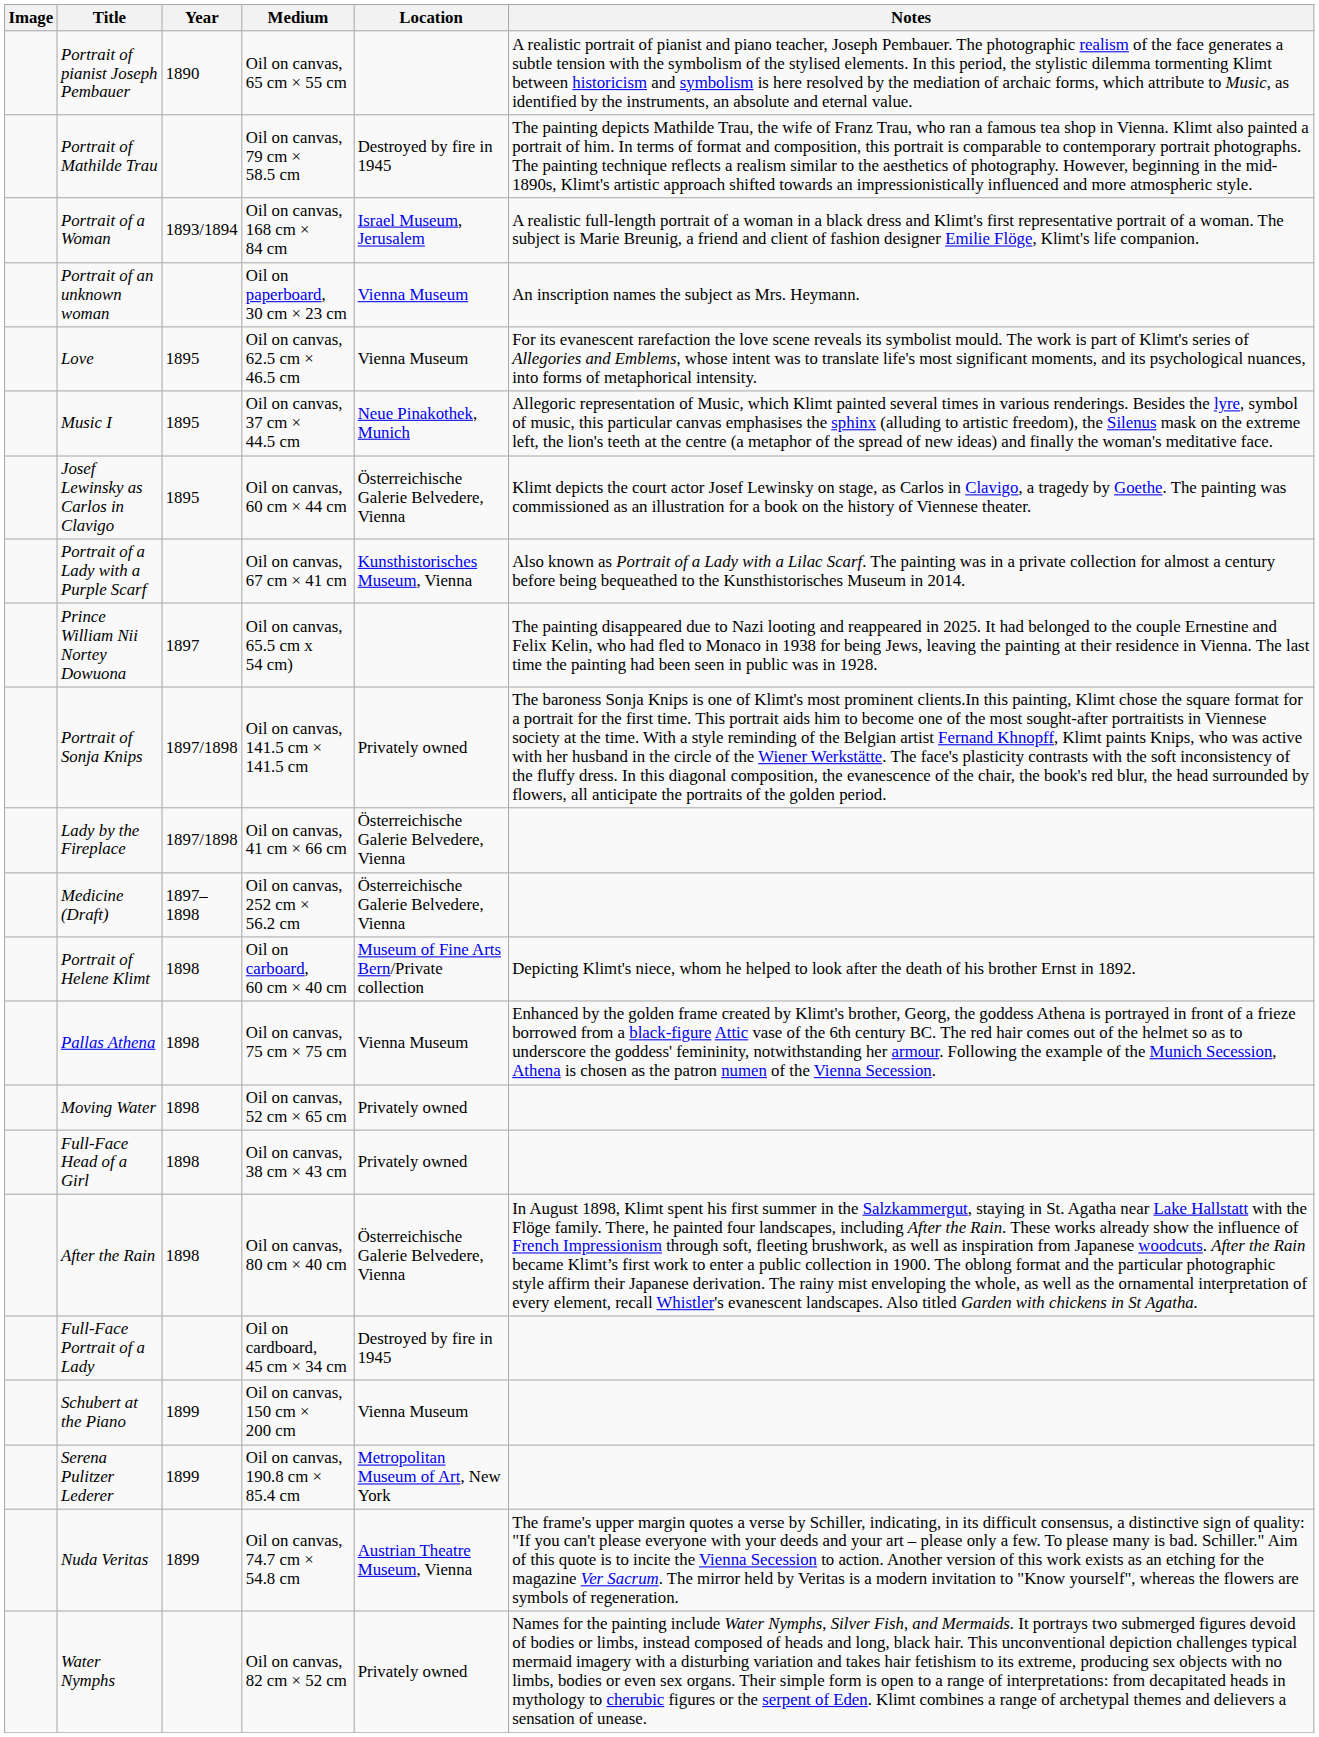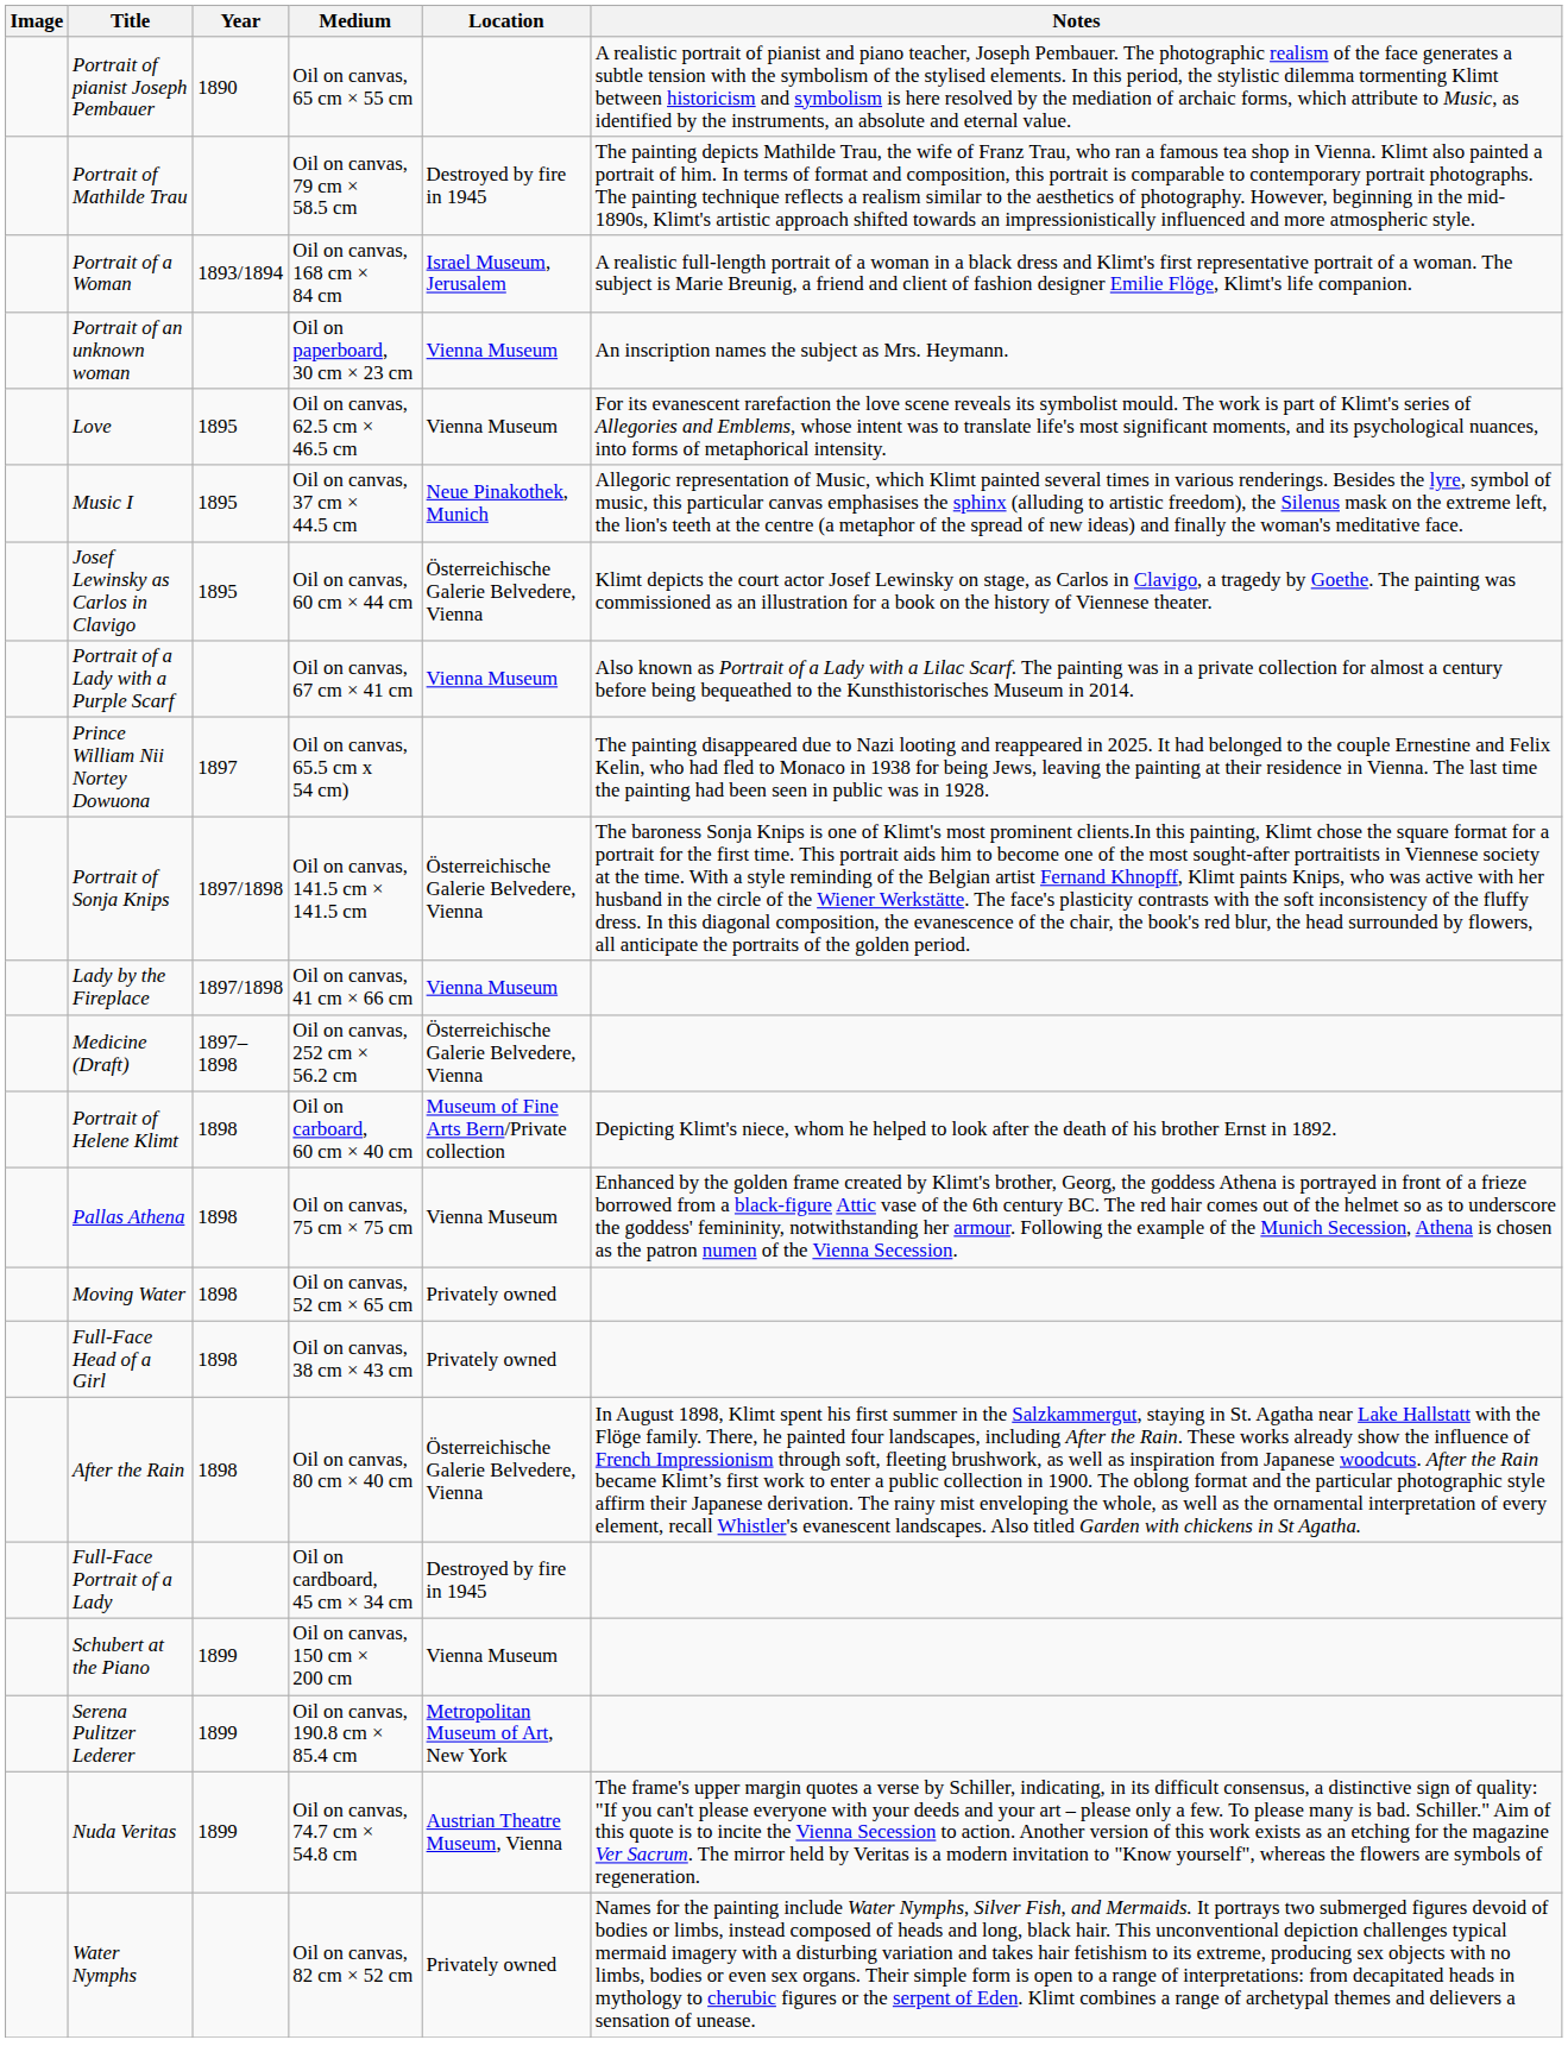 <table class="wikitable sortable">
 <tr>
 <th>Image</th>
 <th>Title</th>
 <th>Year</th>
 <th>Medium</th>
 <th>Location</th>
 <th>Notes</th>
 </tr>
 <tr>
 <td></td>
 <td><em>Portrait of pianist Joseph Pembauer</em></td>
 <td>1890</td>
 <td>Oil on canvas, 65 cm × 55 cm</td>
 <td></td>
 <td>A realistic portrait of pianist and piano teacher, Joseph Pembauer. The photographic <a href='#'>realism</a> of the face generates a subtle tension with the symbolism of the stylised elements. In this period, the stylistic dilemma tormenting Klimt between <a href='#'>historicism</a> and <a href='#'>symbolism</a> is here resolved by the mediation of archaic forms, which attribute to <em>Music</em>, as identified by the instruments, an absolute and eternal value.</td>
 </tr>
 <tr>
 <td></td>
 <td><em>Portrait of Mathilde Trau</em></td>
 <td></td>
 <td>Oil on canvas, 79 cm × 58.5 cm</td>
 <td>Destroyed by fire in 1945</td>
 <td>The painting depicts Mathilde Trau, the wife of Franz Trau, who ran a famous tea shop in Vienna. Klimt also painted a portrait of him. In terms of format and composition, this portrait is comparable to contemporary portrait photographs. The painting technique reflects a realism similar to the aesthetics of photography. However, beginning in the mid-1890s, Klimt's artistic approach shifted towards an impressionistically influenced and more atmospheric style.</td>
 </tr>
 <tr>
 <td></td>
 <td><em>Portrait of a Woman</em></td>
 <td>1893/1894</td>
 <td>Oil on canvas, 168 cm × 84 cm</td>
 <td><a href='#'>Israel Museum</a>, <a href='#'>Jerusalem</a></td>
 <td>A realistic full-length portrait of a woman in a black dress and Klimt's first representative portrait of a woman. The subject is Marie Breunig, a friend and client of fashion designer <a href='#'>Emilie Flöge</a>, Klimt's life companion.</td>
 </tr>
 <tr>
 <td></td>
 <td><em>Portrait of an unknown woman</em></td>
 <td></td>
 <td>Oil on <a href='#'>paperboard</a>, 30 cm × 23 cm</td>
 <td><a href='#'>Vienna Museum</a></td>
 <td>An inscription names the subject as Mrs. Heymann.</td>
 </tr>
 <tr>
 <td></td>
 <td><em>Love</em></td>
 <td>1895</td>
 <td>Oil on canvas, 62.5 cm × 46.5 cm</td>
 <td>Vienna Museum</td>
 <td>For its evanescent rarefaction the love scene reveals its symbolist mould. The work is part of Klimt's series of <em>Allegories and Emblems</em>, whose intent was to translate life's most significant moments, and its psychological nuances, into forms of metaphorical intensity.</td>
 </tr>
 <tr>
 <td></td>
 <td><em>Music I</em></td>
 <td>1895</td>
 <td>Oil on canvas, 37 cm × 44.5 cm</td>
 <td><a href='#'>Neue Pinakothek</a>, <a href='#'>Munich</a></td>
 <td>Allegoric representation of Music, which Klimt painted several times in various renderings. Besides the <a href='#'>lyre</a>, symbol of music, this particular canvas emphasises the <a href='#'>sphinx</a> (alluding to artistic freedom), the <a href='#'>Silenus</a> mask on the extreme left, the lion's teeth at the centre (a metaphor of the spread of new ideas) and finally the woman's meditative face.</td>
 </tr>
 <tr>
 <td></td>
 <td><em>Josef Lewinsky as Carlos in Clavigo</em></td>
 <td>1895</td>
 <td>Oil on canvas, 60 cm × 44 cm</td>
 <td>Österreichische Galerie Belvedere, Vienna</td>
 <td>Klimt depicts the court actor Josef Lewinsky on stage, as Carlos in <a href='#'>Clavigo</a>, a tragedy by <a href='#'>Goethe</a>. The painting was commissioned as an illustration for a book on the history of Viennese theater.</td>
 </tr>
 <tr>
 <td></td>
 <td><em>Portrait of a Lady with a Purple Scarf</em></td>
 <td></td>
 <td>Oil on canvas, 67 cm × 41 cm</td>
-<td><a href='#'>Kunsthistorisches Museum</a>, Vienna</td>
+<td><a href='#'>Vienna Museum</a></td>
 <td>Also known as <em>Portrait of a Lady with a Lilac Scarf</em>. The painting was in a private collection for almost a century before being bequeathed to the Kunsthistorisches Museum in 2014.</td>
 </tr>
 <tr>
 <td></td>
 <td><em>Prince William Nii Nortey Dowuona</em></td>
 <td>1897</td>
 <td>Oil on canvas, 65.5 cm x 54 cm)</td>
 <td></td>
 <td>The painting disappeared due to Nazi looting and reappeared in 2025. It had belonged to the couple Ernestine and Felix Kelin, who had fled to Monaco in 1938 for being Jews, leaving the painting at their residence in Vienna. The last time the painting had been seen in public was in 1928.</td>
 </tr>
 <tr>
 <td></td>
 <td><em>Portrait of Sonja Knips</em></td>
 <td>1897/1898</td>
 <td>Oil on canvas, 141.5 cm × 141.5 cm</td>
-<td>Privately owned</td>
+<td>Österreichische Galerie Belvedere, Vienna</td>
 <td>The baroness Sonja Knips is one of Klimt's most prominent clients.In this painting, Klimt chose the square format for a portrait for the first time. This portrait aids him to become one of the most sought-after portraitists in Viennese society at the time. With a style reminding of the Belgian artist <a href='#'>Fernand Khnopff</a>, Klimt paints Knips, who was active with her husband in the circle of the <a href='#'>Wiener Werkstätte</a>. The face's plasticity contrasts with the soft inconsistency of the fluffy dress. In this diagonal composition, the evanescence of the chair, the book's red blur, the head surrounded by flowers, all anticipate the portraits of the golden period.</td>
 </tr>
 <tr>
 <td></td>
 <td><em>Lady by the Fireplace</em></td>
 <td>1897/1898</td>
 <td>Oil on canvas, 41 cm × 66 cm</td>
-<td>Österreichische Galerie Belvedere, Vienna</td>
+<td><a href='#'>Vienna Museum</a></td>
 <td></td>
 </tr>
 <tr>
 <td></td>
 <td><em>Medicine (Draft)</em></td>
 <td>1897–1898</td>
 <td>Oil on canvas, 252 cm × 56.2 cm</td>
 <td>Österreichische Galerie Belvedere, Vienna</td>
 <td></td>
 </tr>
 <tr>
 <td></td>
 <td><em>Portrait of Helene Klimt</em></td>
 <td>1898</td>
 <td>Oil on <a href='#'>carboard</a>, 60 cm × 40 cm</td>
 <td><a href='#'>Museum of Fine Arts Bern</a>/Private collection</td>
 <td>Depicting Klimt's niece, whom he helped to look after the death of his brother Ernst in 1892.</td>
 </tr>
 <tr>
 <td></td>
 <td><em><a href='#'>Pallas Athena</a></em></td>
 <td>1898</td>
 <td>Oil on canvas, 75 cm × 75 cm</td>
 <td>Vienna Museum</td>
 <td>Enhanced by the golden frame created by Klimt's brother, Georg, the goddess Athena is portrayed in front of a frieze borrowed from a <a href='#'>black-figure</a> <a href='#'>Attic</a> vase of the 6th century BC. The red hair comes out of the helmet so as to underscore the goddess' femininity, notwithstanding her <a href='#'>armour</a>. Following the example of the <a href='#'>Munich Secession</a>, <a href='#'>Athena</a> is chosen as the patron <a href='#'>numen</a> of the <a href='#'>Vienna Secession</a>.</td>
 </tr>
 <tr>
 <td></td>
 <td><em>Moving Water</em></td>
 <td>1898</td>
 <td>Oil on canvas, 52 cm × 65 cm</td>
 <td>Privately owned</td>
 <td></td>
 </tr>
 <tr>
 <td></td>
 <td><em>Full-Face Head of a Girl</em></td>
 <td>1898</td>
 <td>Oil on canvas, 38 cm × 43 cm</td>
 <td>Privately owned</td>
 <td></td>
 </tr>
 <tr>
 <td></td>
 <td><em>After the Rain</em></td>
 <td>1898</td>
 <td>Oil on canvas, 80 cm × 40 cm</td>
 <td>Österreichische Galerie Belvedere, Vienna</td>
 <td>In August 1898, Klimt spent his first summer in the <a href='#'>Salzkammergut</a>, staying in St. Agatha near <a href='#'>Lake Hallstatt</a> with the Flöge family. There, he painted four landscapes, including <em>After the Rain</em>. These works already show the influence of <a href='#'>French Impressionism</a> through soft, fleeting brushwork, as well as inspiration from Japanese <a href='#'>woodcuts</a>. <em>After the Rain</em> became Klimt’s first work to enter a public collection in 1900. The oblong format and the particular photographic style affirm their Japanese derivation. The rainy mist enveloping the whole, as well as the ornamental interpretation of every element, recall <a href='#'>Whistler</a>'s evanescent landscapes. Also titled <em>Garden with chickens in St Agatha.</em></td>
 </tr>
 <tr>
 <td></td>
 <td><em>Full-Face Portrait of a Lady</em></td>
 <td></td>
 <td>Oil on cardboard, 45 cm × 34 cm</td>
 <td>Destroyed by fire in 1945</td>
 <td></td>
 </tr>
 <tr>
 <td></td>
 <td><em>Schubert at the Piano</em></td>
 <td>1899</td>
 <td>Oil on canvas, 150 cm × 200 cm</td>
 <td>Vienna Museum</td>
 <td></td>
 </tr>
 <tr>
 <td></td>
 <td><em>Serena Pulitzer Lederer</em></td>
 <td>1899</td>
 <td>Oil on canvas, 190.8 cm × 85.4 cm</td>
 <td><a href='#'>Metropolitan Museum of Art</a>, New York</td>
 <td></td>
 </tr>
 <tr>
 <td></td>
 <td><em>Nuda Veritas</em></td>
 <td>1899</td>
 <td>Oil on canvas, 74.7 cm × 54.8 cm</td>
 <td><a href='#'>Austrian Theatre Museum</a>, Vienna</td>
 <td>The frame's upper margin quotes a verse by Schiller, indicating, in its difficult consensus, a distinctive sign of quality: "If you can't please everyone with your deeds and your art – please only a few. To please many is bad. Schiller." Aim of this quote is to incite the <a href='#'>Vienna Secession</a> to action. Another version of this work exists as an etching for the magazine <em><a href='#'>Ver Sacrum</a></em>. The mirror held by Veritas is a modern invitation to "Know yourself", whereas the flowers are symbols of regeneration.</td>
 </tr>
 <tr>
 <td></td>
 <td><em>Water Nymphs</em></td>
 <td></td>
 <td>Oil on canvas, 82 cm × 52 cm</td>
 <td>Privately owned</td>
 <td>Names for the painting include <em>Water Nymphs</em>, <em>Silver Fish</em>, <em>and</em> <em>Mermaids.</em> It portrays two submerged figures devoid of bodies or limbs, instead composed of heads and long, black hair. This unconventional depiction challenges typical mermaid imagery with a disturbing variation and takes hair fetishism to its extreme, producing sex objects with no limbs, bodies or even sex organs. Their simple form is open to a range of interpretations: from decapitated heads in mythology to <a href='#'>cherubic</a> figures or the <a href='#'>serpent of Eden</a>. Klimt combines a range of archetypal themes and delievers a sensation of unease.</td>
 </tr>
 </table>
